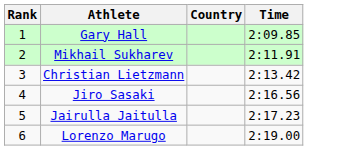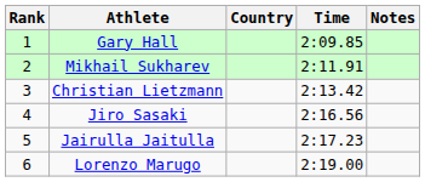 <table class="wikitable sortable" style="text-align:center">
 <tr>
 <th>Rank</th>
 <th>Athlete</th>
 <th>Country</th>
 <th>Time</th>
+<th>Notes</th>
 </tr>
 <tr bgcolor=ccffcc>
 <td>1</td>
 <td><a href='#'>Gary Hall</a></td>
 <td align=left></td>
 <td>2:09.85</td>
+<td></td>
 </tr>
 <tr bgcolor=ccffcc>
 <td>2</td>
 <td><a href='#'>Mikhail Sukharev</a></td>
 <td align=left></td>
 <td>2:11.91</td>
+<td></td>
 </tr>
 <tr>
 <td>3</td>
 <td><a href='#'>Christian Lietzmann</a></td>
 <td align=left></td>
 <td>2:13.42</td>
+<td></td>
 </tr>
 <tr>
 <td>4</td>
 <td><a href='#'>Jiro Sasaki</a></td>
 <td align=left></td>
 <td>2:16.56</td>
+<td></td>
 </tr>
 <tr>
 <td>5</td>
 <td><a href='#'>Jairulla Jaitulla</a></td>
 <td align=left></td>
 <td>2:17.23</td>
+<td></td>
 </tr>
 <tr>
 <td>6</td>
 <td><a href='#'>Lorenzo Marugo</a></td>
 <td align=left></td>
 <td>2:19.00</td>
+<td></td>
 </tr>
 </table>
